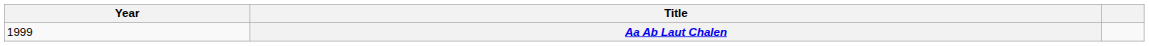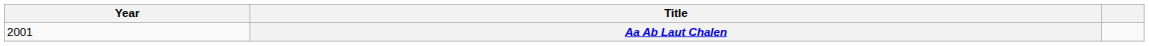 <table class="wikitable sortable plainrowheaders" style="width:100%;">
 <tr>
 <th>Year</th>
 <th>Title</th>
 <th scope="col" class="unsortable"></th>
 </tr>
 <tr>
-<td>1999</td>
+<td>2001</td>
 <th scope="row"><em><a href='#'>Aa Ab Laut Chalen</a></em></th>
 <td style="text-align:center;"></td>
 </tr>
 </table>
